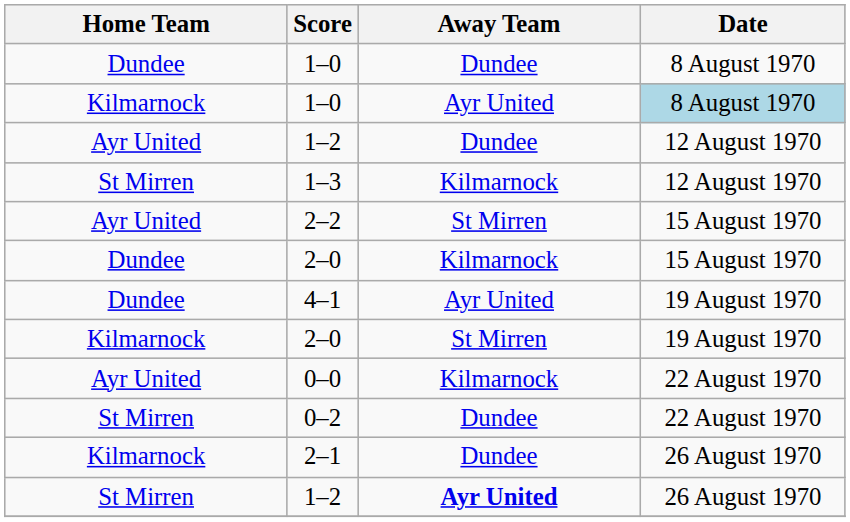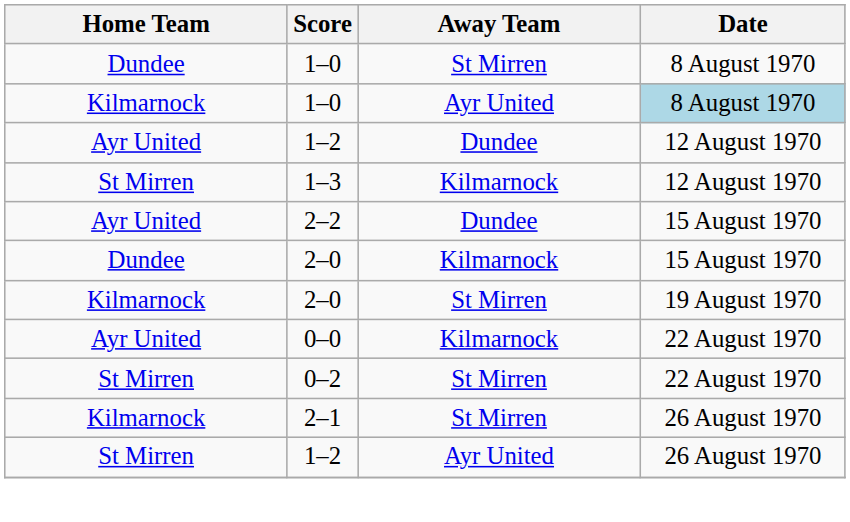 <table class="wikitable" style="text-align:center;">
 <tr>
 <th width=175>Home Team</th>
 <th width=20>Score</th>
 <th width=175>Away Team</th>
 <th width= 125>Date</th>
 </tr>
 <tr>
 <td><a href='#'>Dundee</a></td>
 <td>1–0</td>
-<td><a href='#'>Dundee</a></td>
+<td><a href='#'>St Mirren</a></td>
 <td>8 August 1970</td>
 </tr>
 <tr>
 <td><a href='#'>Kilmarnock</a></td>
 <td>1–0</td>
 <td><a href='#'>Ayr United</a></td>
 <td style="background: lightblue;">8 August 1970</td>
 </tr>
 <tr>
 <td><a href='#'>Ayr United</a></td>
 <td>1–2</td>
 <td><a href='#'>Dundee</a></td>
 <td>12 August 1970</td>
 </tr>
 <tr>
 <td><a href='#'>St Mirren</a></td>
 <td>1–3</td>
 <td><a href='#'>Kilmarnock</a></td>
 <td>12 August 1970</td>
 </tr>
 <tr>
 <td><a href='#'>Ayr United</a></td>
 <td>2–2</td>
-<td><a href='#'>St Mirren</a></td>
+<td><a href='#'>Dundee</a></td>
 <td>15 August 1970</td>
 </tr>
 <tr>
 <td><a href='#'>Dundee</a></td>
 <td>2–0</td>
 <td><a href='#'>Kilmarnock</a></td>
 <td>15 August 1970</td>
-</tr>
-<tr>
-<td><a href='#'>Dundee</a></td>
-<td>4–1</td>
-<td><a href='#'>Ayr United</a></td>
-<td>19 August 1970</td>
 </tr>
 <tr>
 <td><a href='#'>Kilmarnock</a></td>
 <td>2–0</td>
 <td><a href='#'>St Mirren</a></td>
 <td>19 August 1970</td>
 </tr>
 <tr>
 <td><a href='#'>Ayr United</a></td>
 <td>0–0</td>
 <td><a href='#'>Kilmarnock</a></td>
 <td>22 August 1970</td>
 </tr>
 <tr>
 <td><a href='#'>St Mirren</a></td>
 <td>0–2</td>
-<td><a href='#'>Dundee</a></td>
+<td><a href='#'>St Mirren</a></td>
 <td>22 August 1970</td>
 </tr>
 <tr>
 <td><a href='#'>Kilmarnock</a></td>
 <td>2–1</td>
-<td><a href='#'>Dundee</a></td>
+<td><a href='#'>St Mirren</a></td>
 <td>26 August 1970</td>
 </tr>
 <tr>
 <td><a href='#'>St Mirren</a></td>
 <td>1–2</td>
-<td><strong><a href='#'>Ayr United</a></strong></td>
+<td><a href='#'>Ayr United</a></td>
 <td>26 August 1970</td>
 </tr>
 <tr>
 </tr>
 </table>
